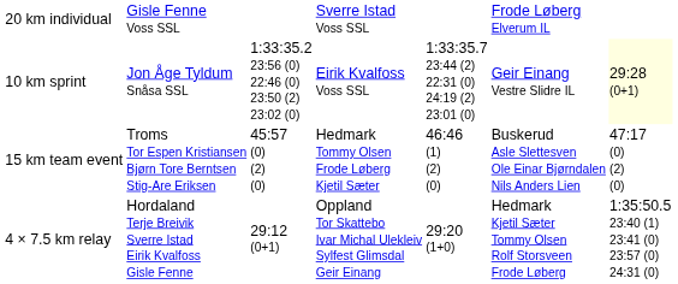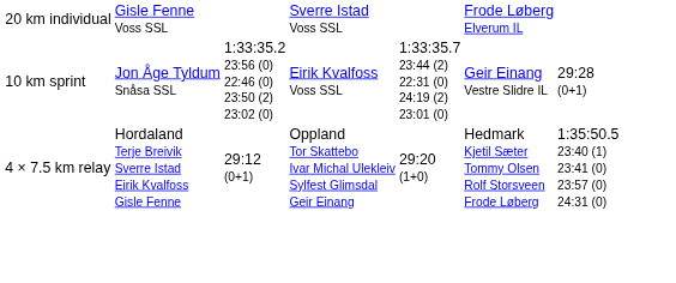 <table>
 <tr>
 <td>20 km individual</td>
 <td><a href='#'>Gisle Fenne</a><br><small>Voss SSL</small></td>
 <td></td>
 <td><a href='#'>Sverre Istad</a><br><small>Voss SSL</small></td>
 <td></td>
 <td><a href='#'>Frode Løberg</a><br><small><a href='#'>Elverum IL</a></small></td>
 <td></td>
 </tr>
 <tr>
 <td>10 km sprint</td>
 <td><a href='#'>Jon Åge Tyldum</a><br><small>Snåsa SSL</small></td>
 <td>1:33:35.2<br><small>23:56 (0)<br>22:46 (0)<br>23:50 (2)<br>23:02 (0)</small></td>
 <td><a href='#'>Eirik Kvalfoss</a><br><small>Voss SSL</small></td>
 <td>1:33:35.7<br><small>23:44 (2)<br>22:31 (0)<br>24:19 (2)<br>23:01 (0)</small></td>
 <td><a href='#'>Geir Einang</a><br><small>Vestre Slidre IL</small></td>
-<td style="background: lightyellow;">29:28<br><small>(0+1)</small></td>
-</tr>
-<tr>
-<td>15 km team event</td>
-<td>Troms<br><small><a href='#'>Tor Espen Kristiansen</a><br><a href='#'>Bjørn Tore Berntsen</a><br><a href='#'>Stig-Are Eriksen</a></small></td>
-<td>45:57<br><small>(0)<br>(2)<br>(0)</small></td>
-<td>Hedmark<br><small><a href='#'>Tommy Olsen</a><br><a href='#'>Frode Løberg</a><br><a href='#'>Kjetil Sæter</a></small></td>
-<td>46:46<br><small>(1)<br>(2)<br>(0)</small></td>
-<td>Buskerud<br><small><a href='#'>Asle Slettesven</a><br><a href='#'>Ole Einar Bjørndalen</a><br><a href='#'>Nils Anders Lien</a></small></td>
-<td>47:17<br><small>(0)<br>(2)<br>(0)</small></td>
+<td>29:28<br><small>(0+1)</small></td>
 </tr>
 <tr>
 <td>4 × 7.5 km relay</td>
 <td>Hordaland<br><small><a href='#'>Terje Breivik</a><br><a href='#'>Sverre Istad</a><br><a href='#'>Eirik Kvalfoss</a><br><a href='#'>Gisle Fenne</a></small></td>
 <td>29:12<br><small>(0+1)</small></td>
 <td>Oppland<br><small><a href='#'>Tor Skattebo</a><br><a href='#'>Ivar Michal Ulekleiv</a><br><a href='#'>Sylfest Glimsdal</a><br><a href='#'>Geir Einang</a></small></td>
 <td>29:20<br><small>(1+0)</small></td>
 <td>Hedmark<br><small><a href='#'>Kjetil Sæter</a><br><a href='#'>Tommy Olsen</a><br><a href='#'>Rolf Storsveen</a><br><a href='#'>Frode Løberg</a></small></td>
 <td>1:35:50.5<br><small>23:40 (1)<br>23:41 (0)<br>23:57 (0)<br>24:31 (0)</small></td>
 </tr>
 </table>
